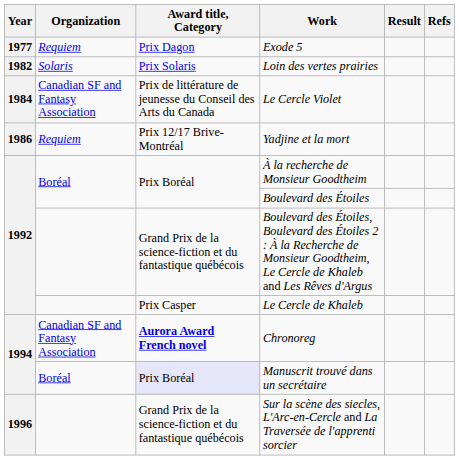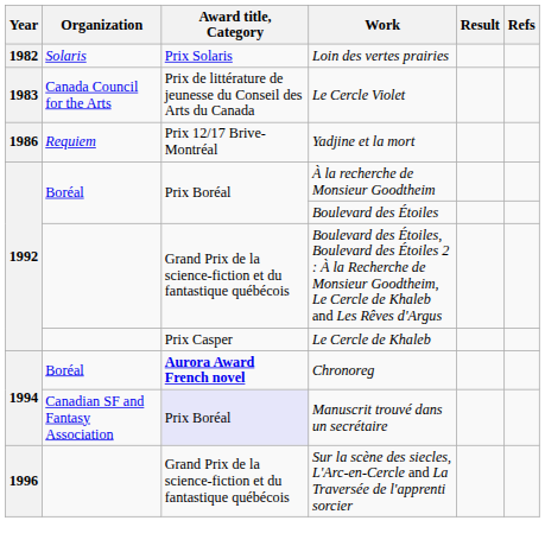 <table class="wikitable" style="width:95%;" cellpadding="5">
 <tr>
 <th scope="col" style="width:30px;">Year</th>
 <th scope="col" style="width:120px;">Organization</th>
 <th scope="col" style="width:150px;">Award title,<br>Category</th>
 <th scope="col" style="width:150px;">Work</th>
 <th scope="col" style="width:10px;">Result</th>
 <th scope="col" style="width:10px;">Refs<br></th>
 </tr>
 <tr>
-<th>1977</th>
-<td><em><a href='#'>Requiem</a></em></td>
-<td><a href='#'>Prix Dagon</a></td>
-<td><em>Exode 5</em></td>
-<td></td>
-<td></td>
-</tr>
-<tr>
 <th>1982</th>
 <td><em><a href='#'>Solaris</a></em></td>
 <td><a href='#'>Prix Solaris</a></td>
 <td><em>Loin des vertes prairies</em></td>
 <td></td>
 <td></td>
 </tr>
 <tr>
-<th>1984</th>
-<td><a href='#'>Canadian SF and Fantasy Association</a></td>
+<th>1983</th>
+<td><a href='#'>Canada Council for the Arts</a></td>
 <td>Prix de littérature de jeunesse du Conseil des Arts du Canada</td>
 <td><em>Le Cercle Violet</em></td>
 <td></td>
 <td></td>
 </tr>
 <tr>
 <th>1986</th>
 <td><em><a href='#'>Requiem</a></em></td>
 <td>Prix 12/17 Brive-Montréal</td>
 <td><em>Yadjine et la mort</em></td>
 <td></td>
 <td></td>
 </tr>
 <tr>
 <th rowspan="4">1992</th>
 <td rowspan="2"><a href='#'>Boréal</a></td>
 <td rowspan="2">Prix Boréal</td>
 <td><em>À la recherche de Monsieur Goodtheim</em></td>
 <td></td>
 <td></td>
 </tr>
 <tr>
 <td><em>Boulevard des Étoiles</em></td>
 <td></td>
 <td></td>
 </tr>
 <tr>
 <td></td>
 <td>Grand Prix de la science-fiction et du fantastique québécois</td>
 <td><em>Boulevard des Étoiles</em>, <em>Boulevard des Étoiles 2 : À la Recherche de Monsieur Goodtheim</em>, <em>Le Cercle de Khaleb</em> and <em>Les Rêves d'Argus</em></td>
 <td></td>
 <td></td>
 </tr>
 <tr>
 <td></td>
 <td>Prix Casper</td>
 <td><em>Le Cercle de Khaleb</em></td>
 <td></td>
 <td></td>
 </tr>
 <tr>
 <th rowspan="2">1994</th>
-<td><a href='#'>Canadian SF and Fantasy Association</a></td>
+<td><a href='#'>Boréal</a></td>
 <td><strong><a href='#'>Aurora Award</a><br><a href='#'>French novel</a></strong></td>
 <td><em>Chronoreg</em></td>
 <td></td>
 <td></td>
 </tr>
 <tr>
-<td><a href='#'>Boréal</a></td>
+<td><a href='#'>Canadian SF and Fantasy Association</a></td>
 <td style="background: lavender;">Prix Boréal</td>
 <td><em>Manuscrit trouvé dans un secrétaire</em></td>
 <td></td>
 <td></td>
 </tr>
 <tr>
 <th>1996</th>
 <td></td>
 <td>Grand Prix de la science-fiction et du fantastique québécois</td>
 <td><em>Sur la scène des siecles</em>, <em>L'Arc-en-Cercle</em> and <em>La Traversée de l'apprenti sorcier</em></td>
 <td></td>
 <td></td>
 </tr>
 </table>
